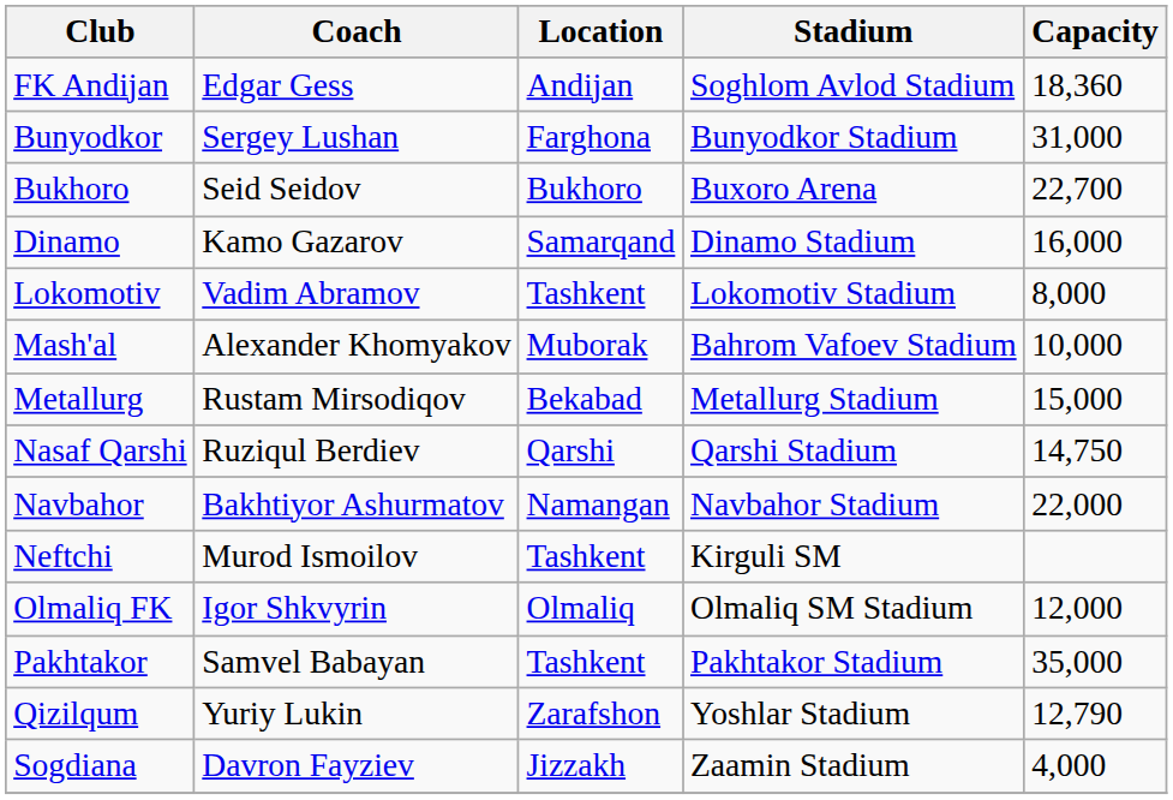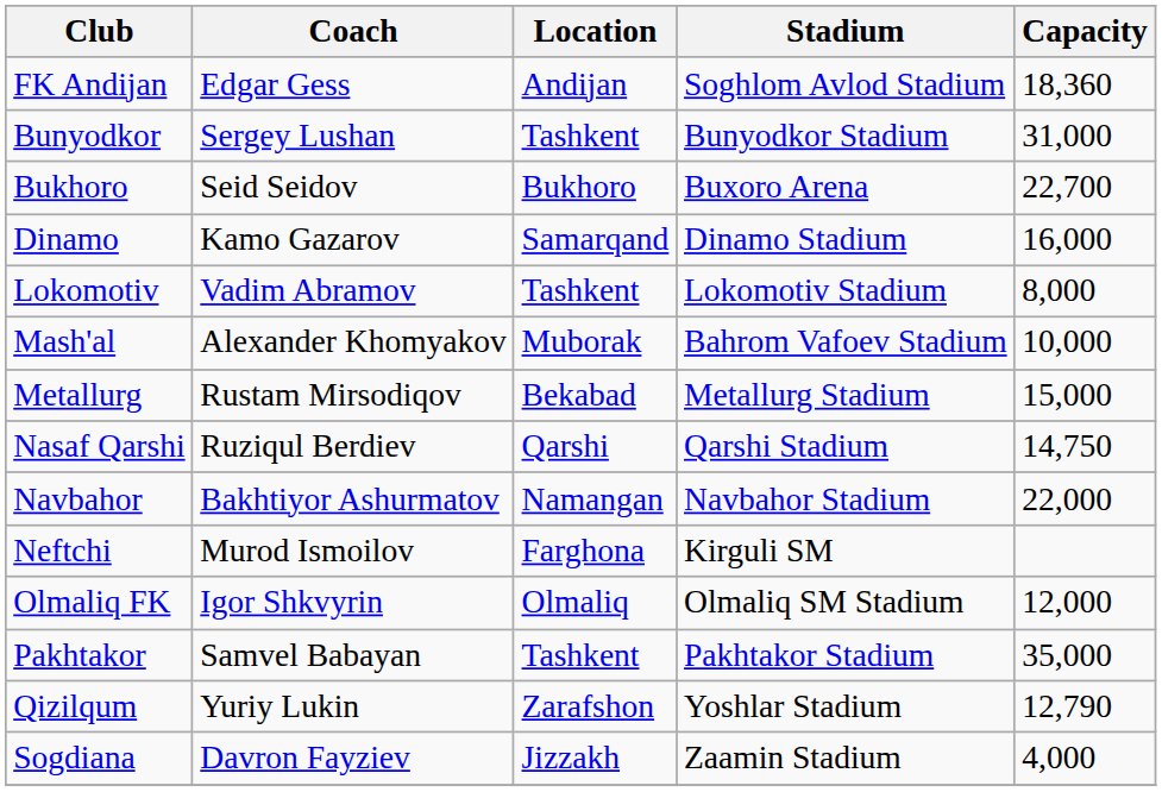 <table class="wikitable sortable" style="text-align: left;">
 <tr>
 <th>Club</th>
 <th>Coach</th>
 <th>Location</th>
 <th>Stadium</th>
 <th>Capacity</th>
 </tr>
 <tr>
 <td><a href='#'>FK Andijan</a></td>
 <td> <a href='#'>Edgar Gess</a></td>
 <td><a href='#'>Andijan</a></td>
 <td><a href='#'>Soghlom Avlod Stadium</a></td>
 <td>18,360</td>
 </tr>
 <tr>
 <td><a href='#'>Bunyodkor</a></td>
 <td> <a href='#'>Sergey Lushan</a></td>
-<td><a href='#'>Farghona</a></td>
+<td><a href='#'>Tashkent</a></td>
 <td><a href='#'>Bunyodkor Stadium</a></td>
 <td>31,000</td>
 </tr>
 <tr>
 <td><a href='#'>Bukhoro</a></td>
 <td> Seid Seidov</td>
 <td><a href='#'>Bukhoro</a></td>
 <td><a href='#'>Buxoro Arena</a></td>
 <td>22,700</td>
 </tr>
 <tr>
 <td><a href='#'>Dinamo</a></td>
 <td> Kamo Gazarov</td>
 <td><a href='#'>Samarqand</a></td>
 <td><a href='#'>Dinamo Stadium</a></td>
 <td>16,000</td>
 </tr>
 <tr>
 <td><a href='#'>Lokomotiv</a></td>
 <td> <a href='#'>Vadim Abramov</a></td>
 <td><a href='#'>Tashkent</a></td>
 <td><a href='#'>Lokomotiv Stadium</a></td>
 <td>8,000</td>
 </tr>
 <tr>
 <td><a href='#'>Mash'al</a></td>
 <td> Alexander Khomyakov</td>
 <td><a href='#'>Muborak</a></td>
 <td><a href='#'>Bahrom Vafoev Stadium</a></td>
 <td>10,000</td>
 </tr>
 <tr>
 <td><a href='#'>Metallurg</a></td>
 <td> Rustam Mirsodiqov</td>
 <td><a href='#'>Bekabad</a></td>
 <td><a href='#'>Metallurg Stadium</a></td>
 <td>15,000</td>
 </tr>
 <tr>
 <td><a href='#'>Nasaf Qarshi</a></td>
 <td> Ruziqul Berdiev</td>
 <td><a href='#'>Qarshi</a></td>
 <td><a href='#'>Qarshi Stadium</a></td>
 <td>14,750</td>
 </tr>
 <tr>
 <td><a href='#'>Navbahor</a></td>
 <td> <a href='#'>Bakhtiyor Ashurmatov</a></td>
 <td><a href='#'>Namangan</a></td>
 <td><a href='#'>Navbahor Stadium</a></td>
 <td>22,000</td>
 </tr>
 <tr>
 <td><a href='#'>Neftchi</a></td>
 <td> Murod Ismoilov</td>
-<td><a href='#'>Tashkent</a></td>
+<td><a href='#'>Farghona</a></td>
 <td>Kirguli SM</td>
 <td></td>
 </tr>
 <tr>
 <td><a href='#'>Olmaliq FK</a></td>
 <td> <a href='#'>Igor Shkvyrin</a></td>
 <td><a href='#'>Olmaliq</a></td>
 <td>Olmaliq SM Stadium</td>
 <td>12,000</td>
 </tr>
 <tr>
 <td><a href='#'>Pakhtakor</a></td>
 <td> Samvel Babayan</td>
 <td><a href='#'>Tashkent</a></td>
 <td><a href='#'>Pakhtakor Stadium</a></td>
 <td>35,000</td>
 </tr>
 <tr>
 <td><a href='#'>Qizilqum</a></td>
 <td> Yuriy Lukin</td>
 <td><a href='#'>Zarafshon</a></td>
 <td>Yoshlar Stadium</td>
 <td>12,790</td>
 </tr>
 <tr>
 <td><a href='#'>Sogdiana</a></td>
 <td> <a href='#'>Davron Fayziev</a></td>
 <td><a href='#'>Jizzakh</a></td>
 <td>Zaamin Stadium</td>
 <td>4,000</td>
 </tr>
 <tr>
 </tr>
 </table>
